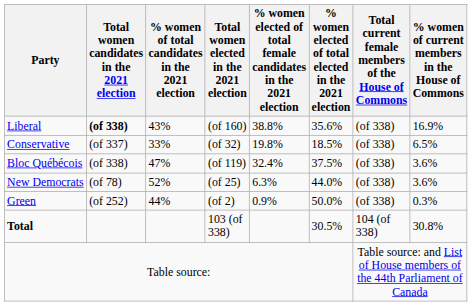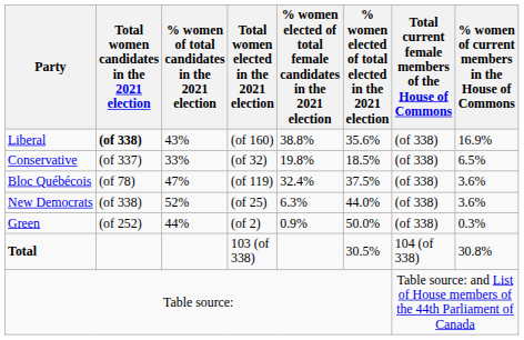 <table class="wikitable sortable" style="width:70%;">
 <tr>
 <th>Party</th>
 <th>Total women candidates in the <a href='#'>2021 election</a></th>
 <th>% women of total candidates in the 2021 election</th>
 <th>Total women elected in the 2021 election</th>
 <th>% women elected of total female candidates in the 2021 election</th>
 <th>% women elected of total elected in the 2021 election</th>
 <th>Total current female members of the <a href='#'>House of Commons</a></th>
 <th>% women of current members in the House of Commons</th>
 </tr>
 <tr>
 <td><a href='#'>Liberal</a></td>
 <td><strong> (of 338)</strong></td>
 <td>43%</td>
 <td> (of 160)</td>
 <td>38.8%</td>
 <td>35.6%</td>
 <td> (of 338)</td>
 <td>16.9%</td>
 </tr>
 <tr>
 <td><a href='#'>Conservative</a></td>
 <td> (of 337)</td>
 <td>33%</td>
 <td> (of 32)</td>
 <td>19.8%</td>
 <td>18.5%</td>
 <td> (of 338)</td>
 <td>6.5%</td>
 </tr>
 <tr>
 <td><a href='#'>Bloc&nbsp;Québécois</a></td>
-<td> (of 338)</td>
+<td> (of 78)</td>
 <td>47%</td>
 <td> (of 119)</td>
 <td>32.4%</td>
 <td>37.5%</td>
 <td> (of 338)</td>
 <td>3.6%</td>
 </tr>
 <tr>
 <td><a href='#'>New Democrats</a></td>
-<td> (of 78)</td>
+<td> (of 338)</td>
 <td>52%</td>
 <td> (of 25)</td>
 <td>6.3%</td>
 <td>44.0%</td>
 <td> (of 338)</td>
 <td>3.6%</td>
 </tr>
 <tr>
 <td><a href='#'>Green</a></td>
 <td> (of 252)</td>
 <td>44%</td>
 <td> (of 2)</td>
 <td>0.9%</td>
 <td>50.0%</td>
 <td> (of 338)</td>
 <td>0.3%</td>
 </tr>
 <tr class="sortbottom">
 <td><strong>Total</strong></td>
 <td></td>
 <td></td>
 <td>103 (of 338)</td>
 <td></td>
 <td>30.5%</td>
 <td>104 (of 338)</td>
 <td>30.8%</td>
 </tr>
 <tr class="sortbottom">
 <td colspan="6" style="text-align:center;">Table source:</td>
 <td colspan="2" style="text-align:center;">Table source: and <a href='#'>List of House members of the 44th Parliament of Canada</a></td>
 </tr>
 </table>
